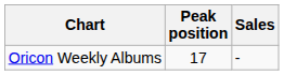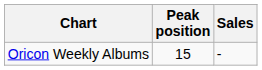 <table class="wikitable">
 <tr>
 <th align="left">Chart</th>
 <th align="center">Peak<br>position</th>
 <th align="center">Sales</th>
 </tr>
 <tr>
 <td align="left"><a href='#'>Oricon</a> Weekly Albums</td>
-<td align="center">17</td>
+<td align="center">15</td>
 <td>-</td>
 </tr>
 </table>
